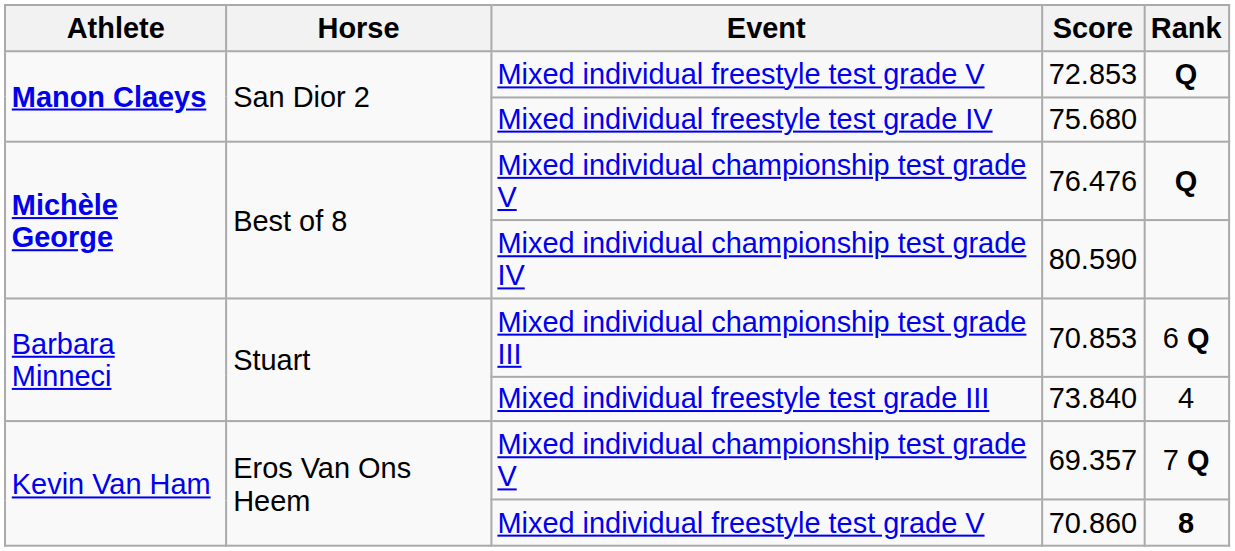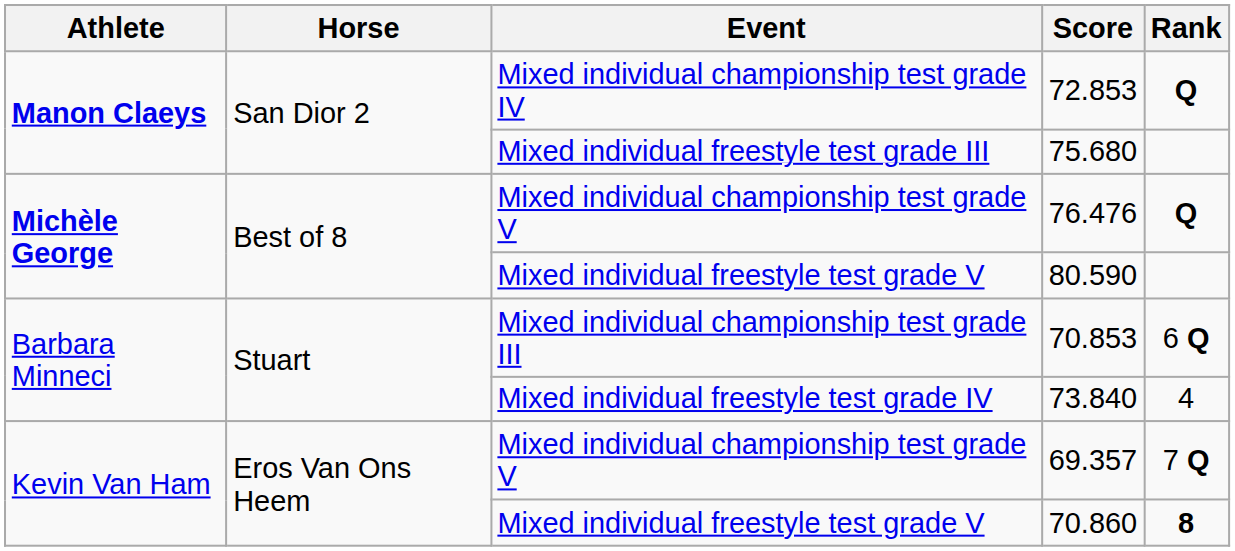 <table class=wikitable style="font-size:90%">
 <tr>
 <th>Athlete</th>
 <th>Horse</th>
 <th>Event</th>
 <th>Score</th>
 <th>Rank</th>
 </tr>
 <tr align=center>
 <td rowspan=2 align=left><strong><a href='#'>Manon Claeys</a></strong></td>
 <td rowspan=2 align=left>San Dior 2</td>
-<td align=left><a href='#'> Mixed individual freestyle test grade V</a></td>
+<td align=left><a href='#'> Mixed individual championship test grade IV</a></td>
 <td>72.853</td>
 <td> <strong>Q</strong></td>
 </tr>
 <tr align=center>
-<td align=left><a href='#'> Mixed individual freestyle test grade IV</a></td>
+<td align=left><a href='#'> Mixed individual freestyle test grade III</a></td>
 <td>75.680</td>
 <td></td>
 </tr>
 <tr align=center>
 <td rowspan=2 align=left><strong><a href='#'>Michèle George</a></strong></td>
 <td rowspan=2 align=left>Best of 8</td>
 <td align=left><a href='#'> Mixed individual championship test grade V</a></td>
 <td>76.476</td>
 <td> <strong>Q</strong></td>
 </tr>
 <tr align=center>
-<td align=left><a href='#'> Mixed individual championship test grade IV</a></td>
+<td align=left><a href='#'> Mixed individual freestyle test grade V</a></td>
 <td>80.590</td>
 <td></td>
 </tr>
 <tr align=center>
 <td rowspan=2 align=left><a href='#'>Barbara Minneci</a></td>
 <td rowspan=2 align=left>Stuart</td>
 <td align=left><a href='#'> Mixed individual championship test grade III</a></td>
 <td>70.853</td>
 <td>6 <strong>Q</strong></td>
 </tr>
 <tr align=center>
-<td align=left><a href='#'> Mixed individual freestyle test grade III</a></td>
+<td align=left><a href='#'> Mixed individual freestyle test grade IV</a></td>
 <td>73.840</td>
 <td>4</td>
 </tr>
 <tr align=center>
 <td rowspan=2 align=left><a href='#'>Kevin Van Ham</a></td>
 <td rowspan=2 align=left>Eros Van Ons Heem</td>
 <td align=left><a href='#'> Mixed individual championship test grade V</a></td>
 <td>69.357</td>
 <td>7 <strong>Q</strong></td>
 </tr>
 <tr align=center>
 <td align=left><a href='#'> Mixed individual freestyle test grade V</a></td>
 <td>70.860</td>
 <td><strong>8</strong></td>
 </tr>
 </table>
